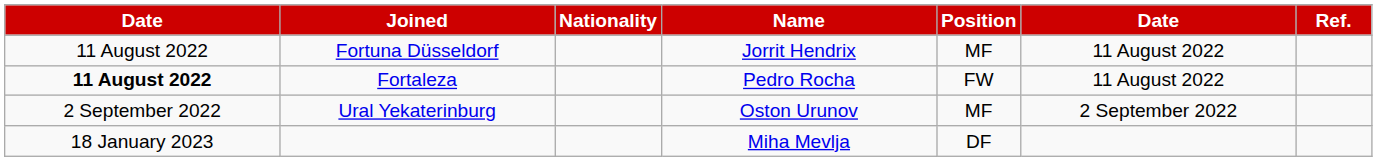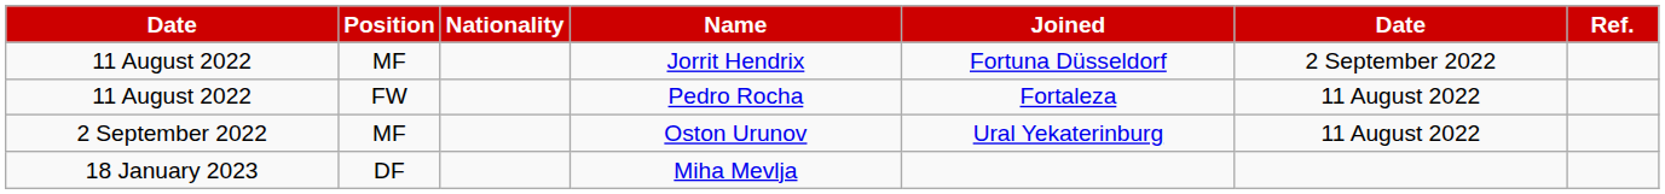 <table class="wikitable"  style="text-align:center; font-size:90%; ">
 <tr>
 <th style="background:#CD0000; color:white; width:200px;">Date</th>
-<th style="background:#CD0000; color:white; width:200px;">Joined</th>
+<th style="background:#CD0000; color:white; width:50px;">Position</th>
 <th style="background:#CD0000; color:white; width:50px;">Nationality</th>
 <th style="background:#CD0000; color:white; width:200px;">Name</th>
-<th style="background:#CD0000; color:white; width:50px;">Position</th>
+<th style="background:#CD0000; color:white; width:200px;">Joined</th>
 <th style="background:#CD0000; color:white; width:200px;">Date</th>
 <th style="background:#CD0000; color:white; width:50px;">Ref.</th>
 </tr>
 <tr>
 <td>11 August 2022</td>
-<td><a href='#'>Fortuna Düsseldorf</a></td>
+<td>MF</td>
 <td></td>
 <td><a href='#'>Jorrit Hendrix</a></td>
-<td>MF</td>
-<td>11 August 2022</td>
+<td><a href='#'>Fortuna Düsseldorf</a></td>
+<td>2 September 2022</td>
 <td></td>
 </tr>
 <tr>
-<td><strong>11 August 2022</strong></td>
-<td><a href='#'>Fortaleza</a></td>
+<td>11 August 2022</td>
+<td>FW</td>
 <td></td>
 <td><a href='#'>Pedro Rocha</a></td>
-<td>FW</td>
+<td><a href='#'>Fortaleza</a></td>
 <td>11 August 2022</td>
 <td></td>
 </tr>
 <tr>
 <td>2 September 2022</td>
-<td><a href='#'>Ural Yekaterinburg</a></td>
+<td>MF</td>
 <td></td>
 <td><a href='#'>Oston Urunov</a></td>
-<td>MF</td>
-<td>2 September 2022</td>
+<td><a href='#'>Ural Yekaterinburg</a></td>
+<td>11 August 2022</td>
 <td></td>
 </tr>
 <tr>
 <td>18 January 2023</td>
-<td></td>
+<td>DF</td>
 <td></td>
 <td><a href='#'>Miha Mevlja</a></td>
-<td>DF</td>
+<td></td>
 <td></td>
 <td></td>
 </tr>
 </table>
